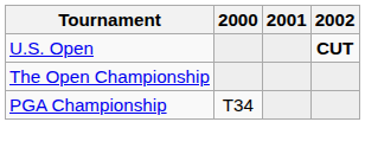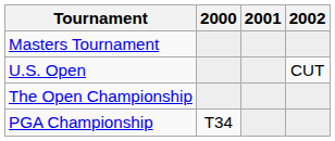 <table class="wikitable" style="font-size:95%;text-align:center;">
 <tr>
 <th>Tournament</th>
 <th>2000</th>
 <th>2001</th>
 <th>2002</th>
 </tr>
 <tr>
+<td align=left><a href='#'>Masters Tournament</a></td>
+<td style="background:#eeeeee;"></td>
+<td style="background:#eeeeee;"></td>
+<td style="background:#eeeeee;"></td>
+</tr>
+<tr>
 <td align=left><a href='#'>U.S. Open</a></td>
 <td style="background:#eeeeee;"></td>
 <td style="background:#eeeeee;"></td>
-<td><strong>CUT</strong></td>
+<td>CUT</td>
 </tr>
 <tr>
 <td align=left><a href='#'>The Open Championship</a></td>
 <td style="background:#eeeeee;"></td>
 <td style="background:#eeeeee;"></td>
 <td style="background:#eeeeee;"></td>
 </tr>
 <tr>
 <td align=left><a href='#'>PGA Championship</a></td>
 <td>T34</td>
 <td style="background:#eeeeee;"></td>
 <td style="background:#eeeeee;"></td>
 </tr>
 </table>
